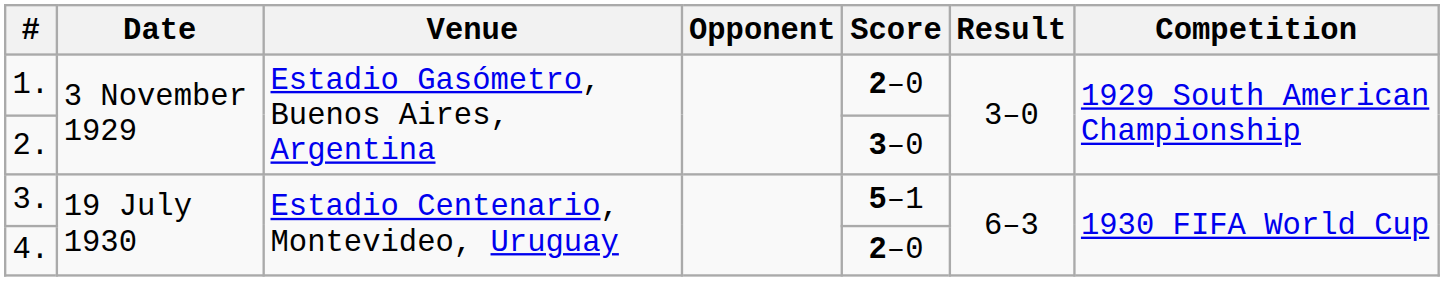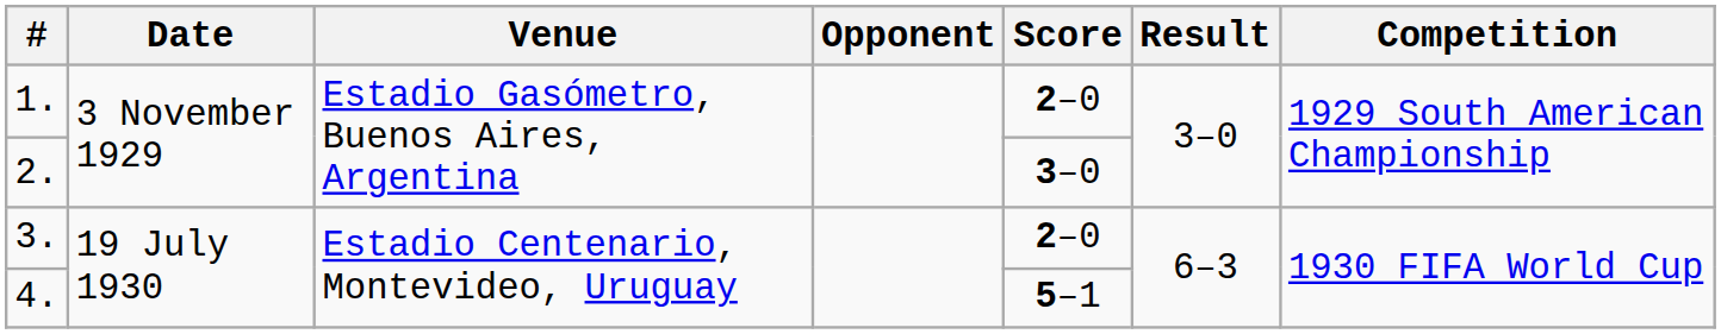 <table class="wikitable sortable" style="font-size:100%">
 <tr>
 <th>#</th>
 <th>Date</th>
 <th>Venue</th>
 <th>Opponent</th>
 <th>Score</th>
 <th>Result</th>
 <th>Competition</th>
 </tr>
 <tr>
 <td align=center>1.</td>
 <td rowspan=2>3 November 1929</td>
 <td rowspan=2><a href='#'>Estadio Gasómetro</a>, Buenos Aires, <a href='#'>Argentina</a></td>
 <td rowspan=2></td>
 <td align=center><strong>2</strong>–0</td>
 <td rowspan=2 align=center>3–0</td>
 <td rowspan=2><a href='#'>1929 South American Championship</a></td>
 </tr>
 <tr>
 <td align=center>2.</td>
 <td align=center><strong>3</strong>–0</td>
 </tr>
 <tr>
 <td align=center>3.</td>
 <td rowspan=2>19 July 1930</td>
 <td rowspan=2><a href='#'>Estadio Centenario</a>, Montevideo, <a href='#'>Uruguay</a></td>
 <td rowspan=2></td>
-<td align=center><strong>5</strong>–1</td>
+<td align=center><strong>2</strong>–0</td>
 <td rowspan=2 align=center>6–3</td>
 <td rowspan=2><a href='#'>1930 FIFA World Cup</a></td>
 </tr>
 <tr>
 <td align=center>4.</td>
-<td align=center><strong>2</strong>–0</td>
+<td align=center><strong>5</strong>–1</td>
 </tr>
 </table>
